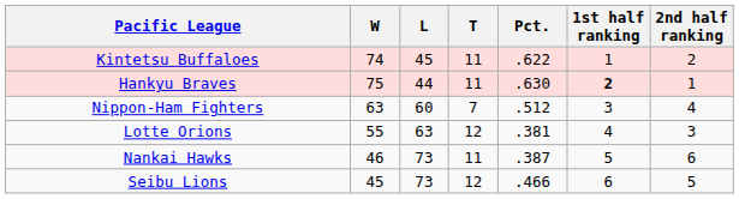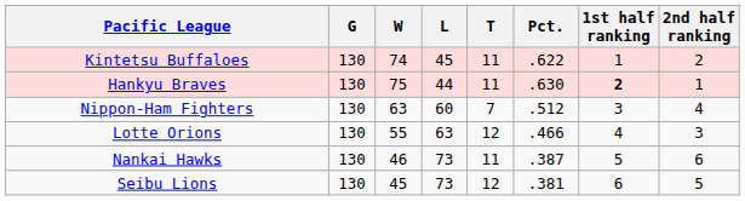 <table class="wikitable"  style="width:50%; text-align:center;">
 <tr>
 <th style="width:35%;"><a href='#'>Pacific League</a></th>
+<th style="width:5%;">G</th>
 <th style="width:5%;">W</th>
 <th style="width:5%;">L</th>
 <th style="width:5%;">T</th>
 <th style="width:7%;">Pct.</th>
 <th style="width:5%;">1st half ranking</th>
 <th style="width:5%;">2nd half ranking</th>
 </tr>
 <tr style="background:#fdd;">
 <td><a href='#'>Kintetsu Buffaloes</a></td>
+<td>130</td>
 <td>74</td>
 <td>45</td>
 <td>11</td>
 <td>.622</td>
 <td>1</td>
 <td>2</td>
 </tr>
 <tr style="background:#fdd;">
 <td><a href='#'>Hankyu Braves</a></td>
+<td>130</td>
 <td>75</td>
 <td>44</td>
 <td>11</td>
 <td>.630</td>
 <td><strong>2</strong></td>
 <td>1</td>
 </tr>
 <tr align=center>
 <td><a href='#'>Nippon-Ham Fighters</a></td>
+<td>130</td>
 <td>63</td>
 <td>60</td>
 <td>7</td>
 <td>.512</td>
 <td>3</td>
 <td>4</td>
 </tr>
 <tr align=center>
 <td><a href='#'>Lotte Orions</a></td>
+<td>130</td>
 <td>55</td>
 <td>63</td>
 <td>12</td>
-<td>.381</td>
+<td>.466</td>
 <td>4</td>
 <td>3</td>
 </tr>
 <tr align=center>
 <td><a href='#'>Nankai Hawks</a></td>
+<td>130</td>
 <td>46</td>
 <td>73</td>
 <td>11</td>
 <td>.387</td>
 <td>5</td>
 <td>6</td>
 </tr>
 <tr align=center>
 <td><a href='#'>Seibu Lions</a></td>
+<td>130</td>
 <td>45</td>
 <td>73</td>
 <td>12</td>
-<td>.466</td>
+<td>.381</td>
 <td>6</td>
 <td>5</td>
 </tr>
 </table>
